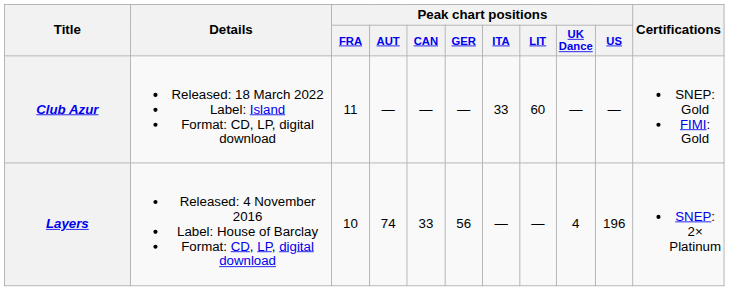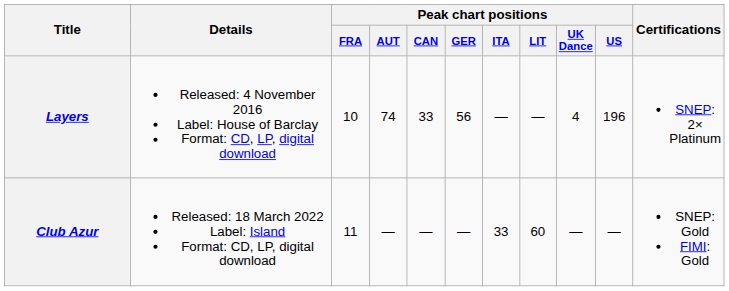 <table class="wikitable plainrowheaders" style="text-align:center;">
 <tr>
 <th scope="col" rowspan="2" style="width:10em;">Title</th>
 <th scope="col" rowspan="2" style="width:16em;">Details</th>
 <th scope="col" colspan="8">Peak chart positions</th>
 <th scope="col" rowspan="2">Certifications</th>
 </tr>
 <tr>
 <th scope="col" style="width:3em;font-size:85%;"><a href='#'>FRA</a><br></th>
 <th scope="col" style="width:3em;font-size:85%;"><a href='#'>AUT</a><br></th>
 <th scope="col" style="width:3em;font-size:85%;"><a href='#'>CAN</a><br></th>
 <th scope="col" style="width:3em;font-size:85%;"><a href='#'>GER</a><br></th>
 <th scope="col" style="width:3em;font-size:85%;"><a href='#'>ITA</a><br></th>
 <th scope="col" style="width:3em;font-size:85%;"><a href='#'>LIT</a><br></th>
 <th scope="col" style="width:3em;font-size:85%;"><a href='#'>UK Dance</a><br></th>
 <th scope="col" style="width:3em;font-size:85%;"><a href='#'>US</a><br></th>
 </tr>
 <tr>
+<th scope="row"><em><a href='#'>Layers</a></em></th>
+<td><br><ul><li>Released: 4 November 2016</li><li>Label: House of Barclay</li><li>Format: <a href='#'>CD</a>, <a href='#'>LP</a>, <a href='#'>digital download</a></li></ul></td>
+<td>10</td>
+<td>74</td>
+<td>33</td>
+<td>56</td>
+<td>—</td>
+<td>—</td>
+<td>4</td>
+<td>196</td>
+<td><br><ul><li><a href='#'>SNEP</a>: 2× Platinum</li></ul></td>
+</tr>
+<tr>
 <th scope="row"><em> <a href='#'>Club Azur</a></em></th>
 <td><br><ul><li>Released: 18 March 2022</li><li>Label: <a href='#'>Island</a></li><li>Format: CD, LP, digital download</li></ul></td>
 <td>11</td>
 <td>—</td>
 <td>—</td>
 <td>—</td>
 <td>33</td>
 <td>60</td>
 <td>—</td>
 <td>—</td>
 <td><br><ul><li>SNEP: Gold</li><li><a href='#'>FIMI</a>: Gold</li></ul></td>
 </tr>
-<tr>
-<th scope="row"><em><a href='#'>Layers</a></em></th>
-<td><br><ul><li>Released: 4 November 2016</li><li>Label: House of Barclay</li><li>Format: <a href='#'>CD</a>, <a href='#'>LP</a>, <a href='#'>digital download</a></li></ul></td>
-<td>10</td>
-<td>74</td>
-<td>33</td>
-<td>56</td>
-<td>—</td>
-<td>—</td>
-<td>4</td>
-<td>196</td>
-<td><br><ul><li><a href='#'>SNEP</a>: 2× Platinum</li></ul></td>
-</tr>
 </table>
